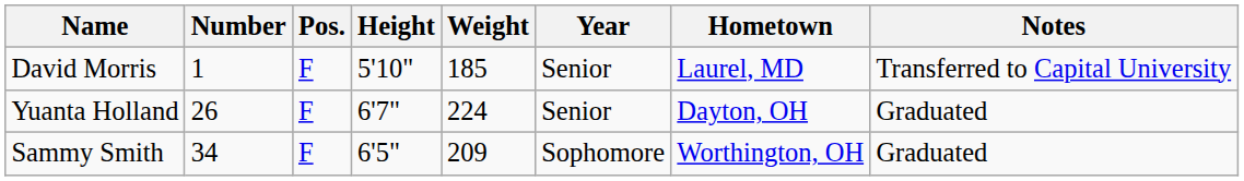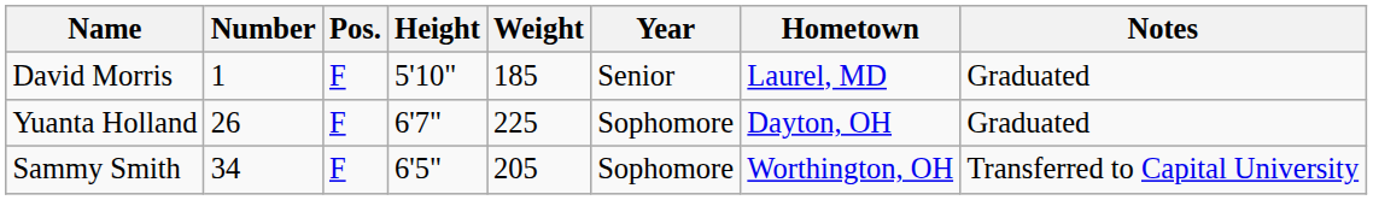 <table class="wikitable sortable">
 <tr>
 <th>Name</th>
 <th>Number</th>
 <th>Pos.</th>
 <th>Height</th>
 <th>Weight</th>
 <th>Year</th>
 <th>Hometown</th>
 <th class="unsortable">Notes</th>
 </tr>
 <tr>
 <td sortname>David Morris</td>
 <td>1</td>
 <td><a href='#'>F</a></td>
 <td>5'10"</td>
 <td>185</td>
 <td>Senior</td>
 <td><a href='#'>Laurel, MD</a></td>
-<td>Transferred to <a href='#'>Capital University</a></td>
+<td>Graduated</td>
 </tr>
 <tr>
 <td sortname>Yuanta Holland</td>
 <td>26</td>
 <td><a href='#'>F</a></td>
 <td>6'7"</td>
-<td>224</td>
-<td>Senior</td>
+<td>225</td>
+<td>Sophomore</td>
 <td><a href='#'>Dayton, OH</a></td>
 <td>Graduated</td>
 </tr>
 <tr>
 <td sortname>Sammy Smith</td>
 <td>34</td>
 <td><a href='#'>F</a></td>
 <td>6'5"</td>
-<td>209</td>
+<td>205</td>
 <td>Sophomore</td>
 <td><a href='#'>Worthington, OH</a></td>
-<td>Graduated</td>
+<td>Transferred to <a href='#'>Capital University</a></td>
 </tr>
 </table>
